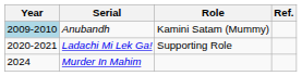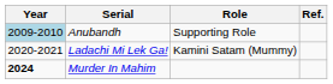 <table class="wikitable">
 <tr>
 <th>Year</th>
 <th>Serial</th>
 <th>Role</th>
 <th>Ref.</th>
 </tr>
 <tr>
 <td style="background: lightblue;">2009-2010</td>
 <td><em>Anubandh</em></td>
-<td>Kamini Satam (Mummy)</td>
+<td>Supporting Role</td>
 <td></td>
 </tr>
 <tr>
 <td>2020-2021</td>
 <td><em><a href='#'>Ladachi Mi Lek Ga!</a></em></td>
-<td>Supporting Role</td>
+<td>Kamini Satam (Mummy)</td>
 <td></td>
 </tr>
 <tr>
-<td>2024</td>
+<td><strong>2024</strong></td>
 <td><em><a href='#'>Murder In Mahim</a></em></td>
 <td></td>
 </tr>
 </table>
